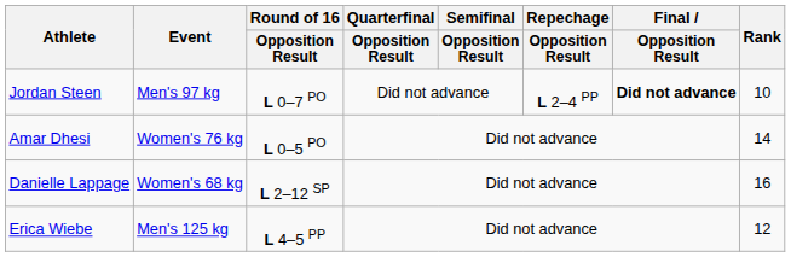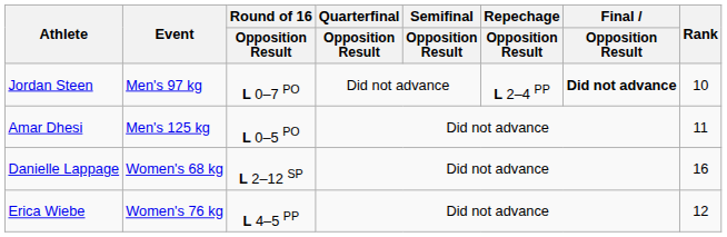 <table class=wikitable style=font-size:90%;text-align:center>
 <tr>
 <th rowspan=2>Athlete</th>
 <th rowspan=2>Event</th>
 <th>Round of 16</th>
 <th>Quarterfinal</th>
 <th>Semifinal</th>
 <th>Repechage</th>
 <th>Final / </th>
 <th rowspan=2>Rank</th>
 </tr>
 <tr style=font-size:95%>
 <th>Opposition<br>Result</th>
 <th>Opposition<br>Result</th>
 <th>Opposition<br>Result</th>
 <th>Opposition<br>Result</th>
 <th>Opposition<br>Result</th>
 </tr>
 <tr>
 <td align=left><a href='#'>Jordan Steen</a></td>
 <td align=left><a href='#'>Men's 97 kg</a></td>
 <td><br><strong>L</strong> 0–7 <sup>PO</sup></td>
 <td colspan=2>Did not advance</td>
 <td><br><strong>L</strong> 2–4 <sup>PP</sup></td>
 <td><strong>Did not advance</strong></td>
 <td>10</td>
 </tr>
 <tr>
 <td align=left><a href='#'>Amar Dhesi</a></td>
-<td align=left><a href='#'>Women's 76 kg</a></td>
+<td align=left><a href='#'>Men's 125 kg</a></td>
 <td><br><strong>L</strong> 0–5 <sup>PO</sup></td>
 <td colspan=4>Did not advance</td>
-<td>14</td>
+<td>11</td>
 </tr>
 <tr>
 <td align=left><a href='#'>Danielle Lappage</a></td>
 <td align=left><a href='#'>Women's 68 kg</a></td>
 <td><br><strong>L</strong> 2–12 <sup>SP</sup></td>
 <td colspan=4>Did not advance</td>
 <td>16</td>
 </tr>
 <tr>
 <td align=left><a href='#'>Erica Wiebe</a></td>
-<td align=left><a href='#'>Men's 125 kg</a></td>
+<td align=left><a href='#'>Women's 76 kg</a></td>
 <td><br><strong>L</strong> 4–5 <sup>PP</sup></td>
 <td colspan=4>Did not advance</td>
 <td>12</td>
 </tr>
 </table>
